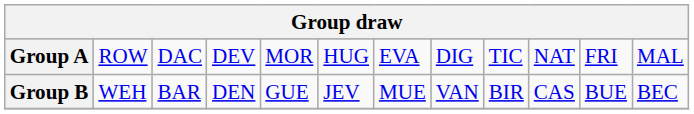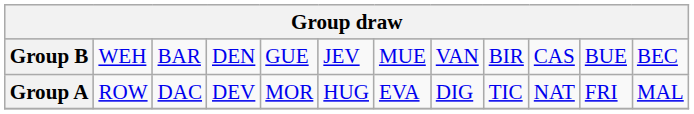 <table class="wikitable" style="text-align:center; font-size:85%">
 <tr>
 <th colspan="12">Group draw</th>
+</tr>
+<tr>
+<th>Group B</th>
+<td align="left"> <a href='#'>WEH</a></td>
+<td align="left"> <a href='#'>BAR</a></td>
+<td align="left"> <a href='#'>DEN</a></td>
+<td align="left"> <a href='#'>GUE</a></td>
+<td align="left"> <a href='#'>JEV</a></td>
+<td align="left"> <a href='#'>MUE</a></td>
+<td align="left"> <a href='#'>VAN</a></td>
+<td align="left"> <a href='#'>BIR</a></td>
+<td align="left"> <a href='#'>CAS</a></td>
+<td align="left"> <a href='#'>BUE</a></td>
+<td align="left"> <a href='#'>BEC</a></td>
 </tr>
 <tr>
 <th>Group A</th>
 <td align="left"> <a href='#'>ROW</a></td>
 <td align="left"> <a href='#'>DAC</a></td>
 <td align="left"> <a href='#'>DEV</a></td>
 <td align="left"> <a href='#'>MOR</a></td>
 <td align="left"> <a href='#'>HUG</a></td>
 <td align="left"> <a href='#'>EVA</a></td>
 <td align="left"> <a href='#'>DIG</a></td>
 <td align="left"> <a href='#'>TIC</a></td>
 <td align="left"> <a href='#'>NAT</a></td>
 <td align="left"> <a href='#'>FRI</a></td>
 <td align="left"> <a href='#'>MAL</a></td>
 </tr>
 <tr>
-<th>Group B</th>
-<td align="left"> <a href='#'>WEH</a></td>
-<td align="left"> <a href='#'>BAR</a></td>
-<td align="left"> <a href='#'>DEN</a></td>
-<td align="left"> <a href='#'>GUE</a></td>
-<td align="left"> <a href='#'>JEV</a></td>
-<td align="left"> <a href='#'>MUE</a></td>
-<td align="left"> <a href='#'>VAN</a></td>
-<td align="left"> <a href='#'>BIR</a></td>
-<td align="left"> <a href='#'>CAS</a></td>
-<td align="left"> <a href='#'>BUE</a></td>
-<td align="left"> <a href='#'>BEC</a></td>
-</tr>
-<tr>
 </tr>
 </table>
